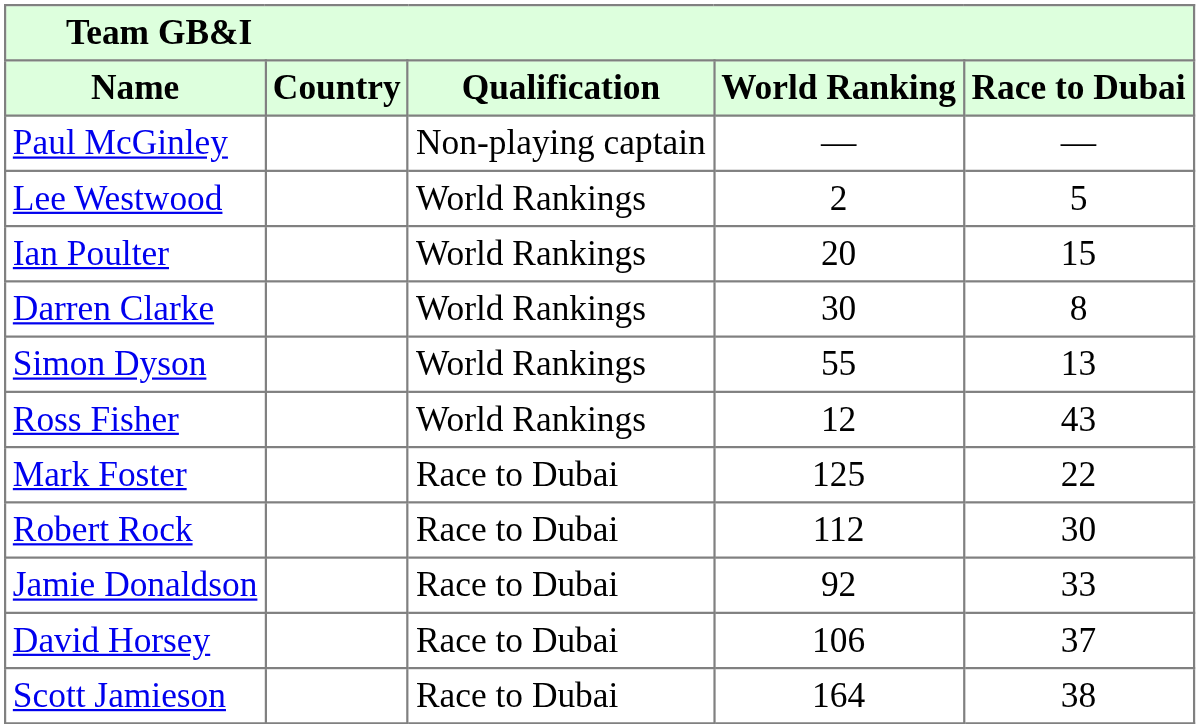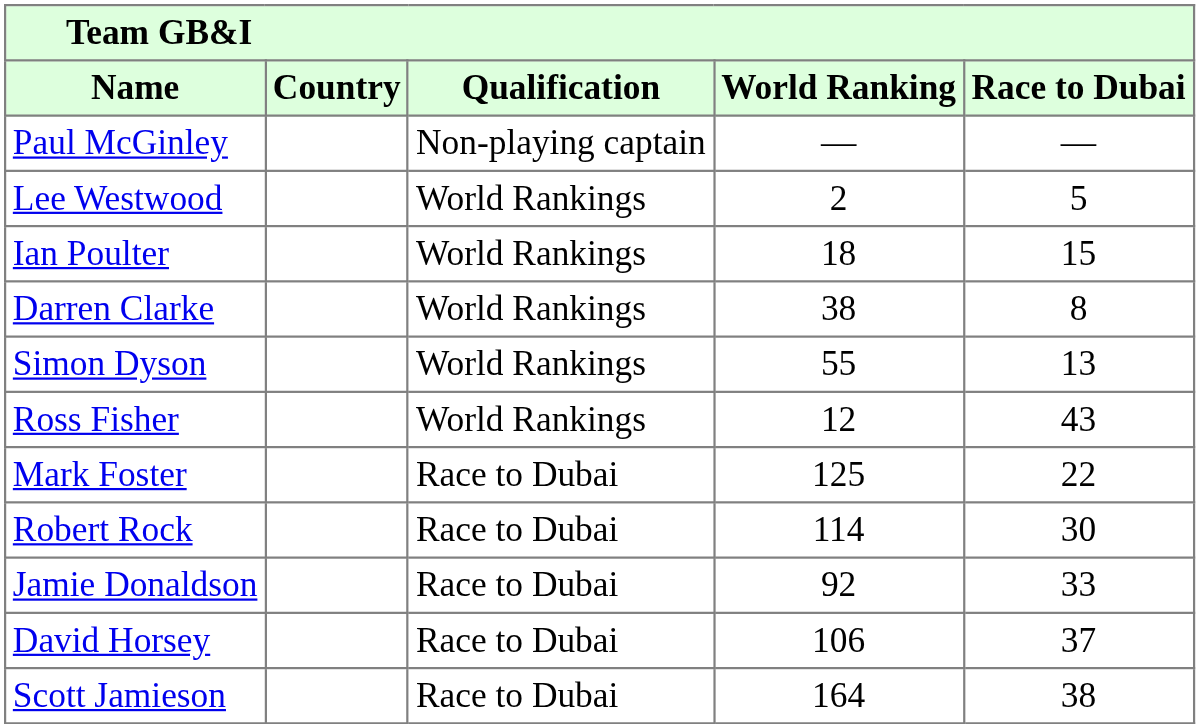 <table border="1" cellpadding="3" style="border-collapse: collapse;">
 <tr style="background:#ddffdd;">
 <td colspan="6">      <strong>Team GB&I</strong></td>
 </tr>
 <tr style="background:#ddffdd;">
 <th>Name</th>
 <th>Country</th>
 <th>Qualification</th>
 <th>World Ranking</th>
 <th>Race to Dubai</th>
 </tr>
 <tr>
 <td><a href='#'>Paul McGinley</a></td>
 <td></td>
 <td>Non-playing captain</td>
 <td style="text-align:center;">—</td>
 <td style="text-align:center;">—</td>
 </tr>
 <tr>
 <td><a href='#'>Lee Westwood</a></td>
 <td></td>
 <td>World Rankings</td>
 <td style="text-align:center;">2</td>
 <td style="text-align:center;">5</td>
 </tr>
 <tr>
 <td><a href='#'>Ian Poulter</a></td>
 <td></td>
 <td>World Rankings</td>
-<td style="text-align:center;">20</td>
+<td style="text-align:center;">18</td>
 <td style="text-align:center;">15</td>
 </tr>
 <tr>
 <td><a href='#'>Darren Clarke</a></td>
 <td></td>
 <td>World Rankings</td>
-<td style="text-align:center;">30</td>
+<td style="text-align:center;">38</td>
 <td style="text-align:center;">8</td>
 </tr>
 <tr>
 <td><a href='#'>Simon Dyson</a></td>
 <td></td>
 <td>World Rankings</td>
 <td style="text-align:center;">55</td>
 <td style="text-align:center;">13</td>
 </tr>
 <tr>
 <td><a href='#'>Ross Fisher</a></td>
 <td></td>
 <td>World Rankings</td>
 <td style="text-align:center;">12</td>
 <td style="text-align:center;">43</td>
 </tr>
 <tr>
 <td><a href='#'>Mark Foster</a></td>
 <td></td>
 <td>Race to Dubai</td>
 <td style="text-align:center;">125</td>
 <td style="text-align:center;">22</td>
 </tr>
 <tr>
 <td><a href='#'>Robert Rock</a></td>
 <td></td>
 <td>Race to Dubai</td>
-<td style="text-align:center;">112</td>
+<td style="text-align:center;">114</td>
 <td style="text-align:center;">30</td>
 </tr>
 <tr>
 <td><a href='#'>Jamie Donaldson</a></td>
 <td></td>
 <td>Race to Dubai</td>
 <td style="text-align:center;">92</td>
 <td style="text-align:center;">33</td>
 </tr>
 <tr>
 <td><a href='#'>David Horsey</a></td>
 <td></td>
 <td>Race to Dubai</td>
 <td style="text-align:center;">106</td>
 <td style="text-align:center;">37</td>
 </tr>
 <tr>
 <td><a href='#'>Scott Jamieson</a></td>
 <td></td>
 <td>Race to Dubai</td>
 <td style="text-align:center;">164</td>
 <td style="text-align:center;">38</td>
 </tr>
 </table>
